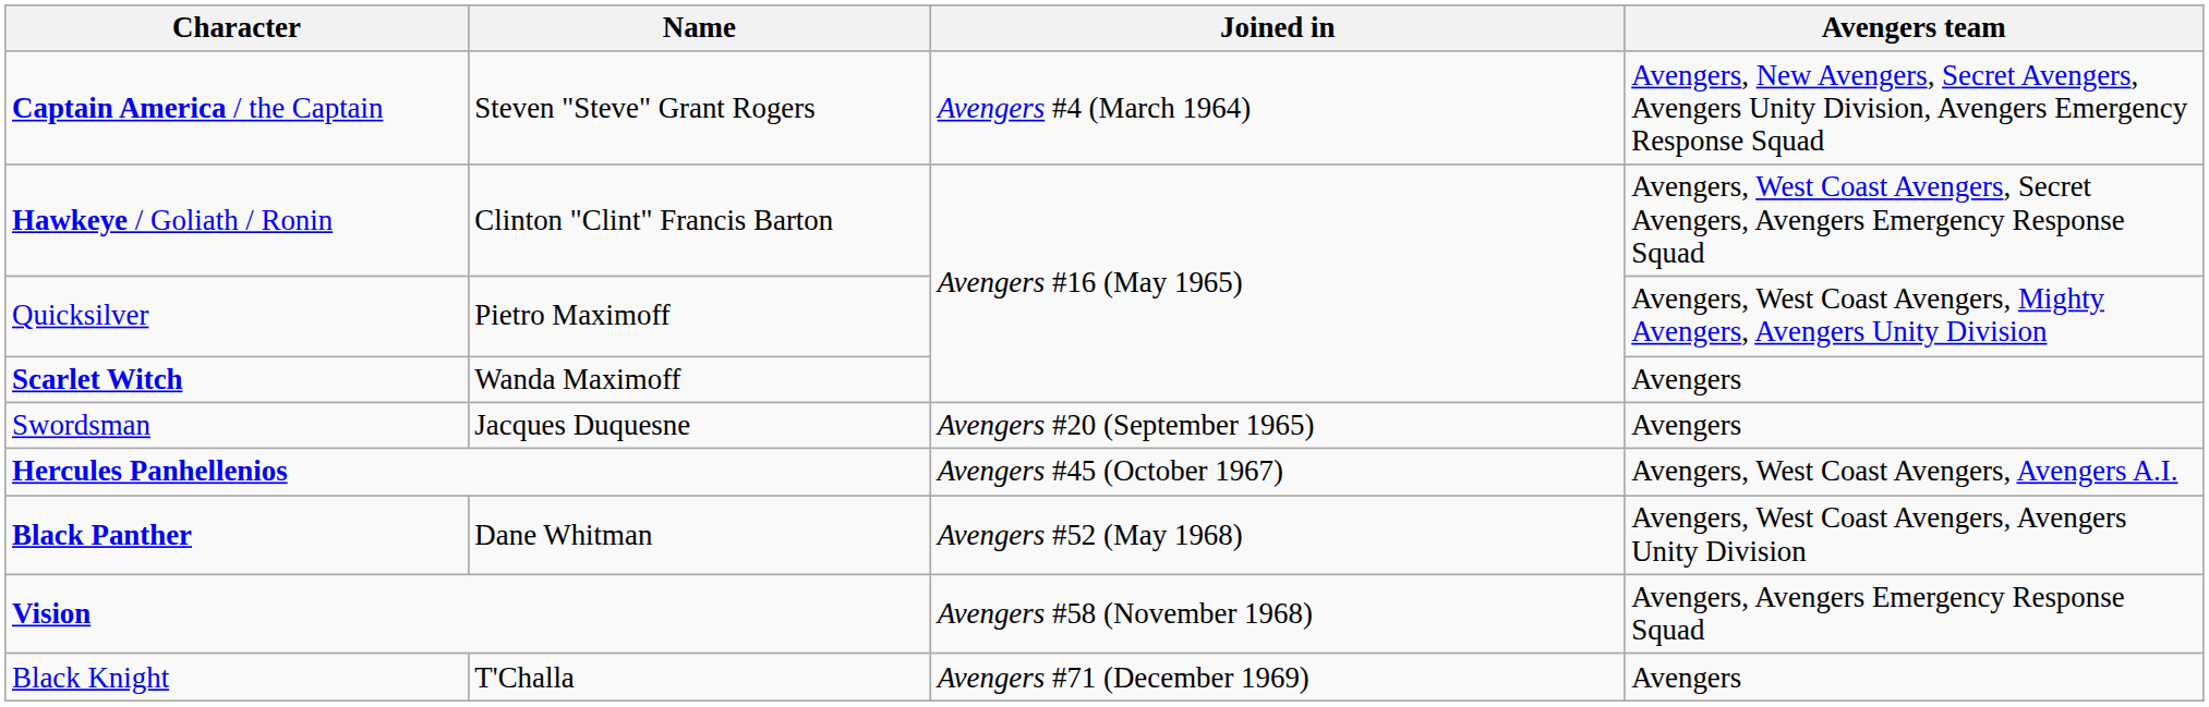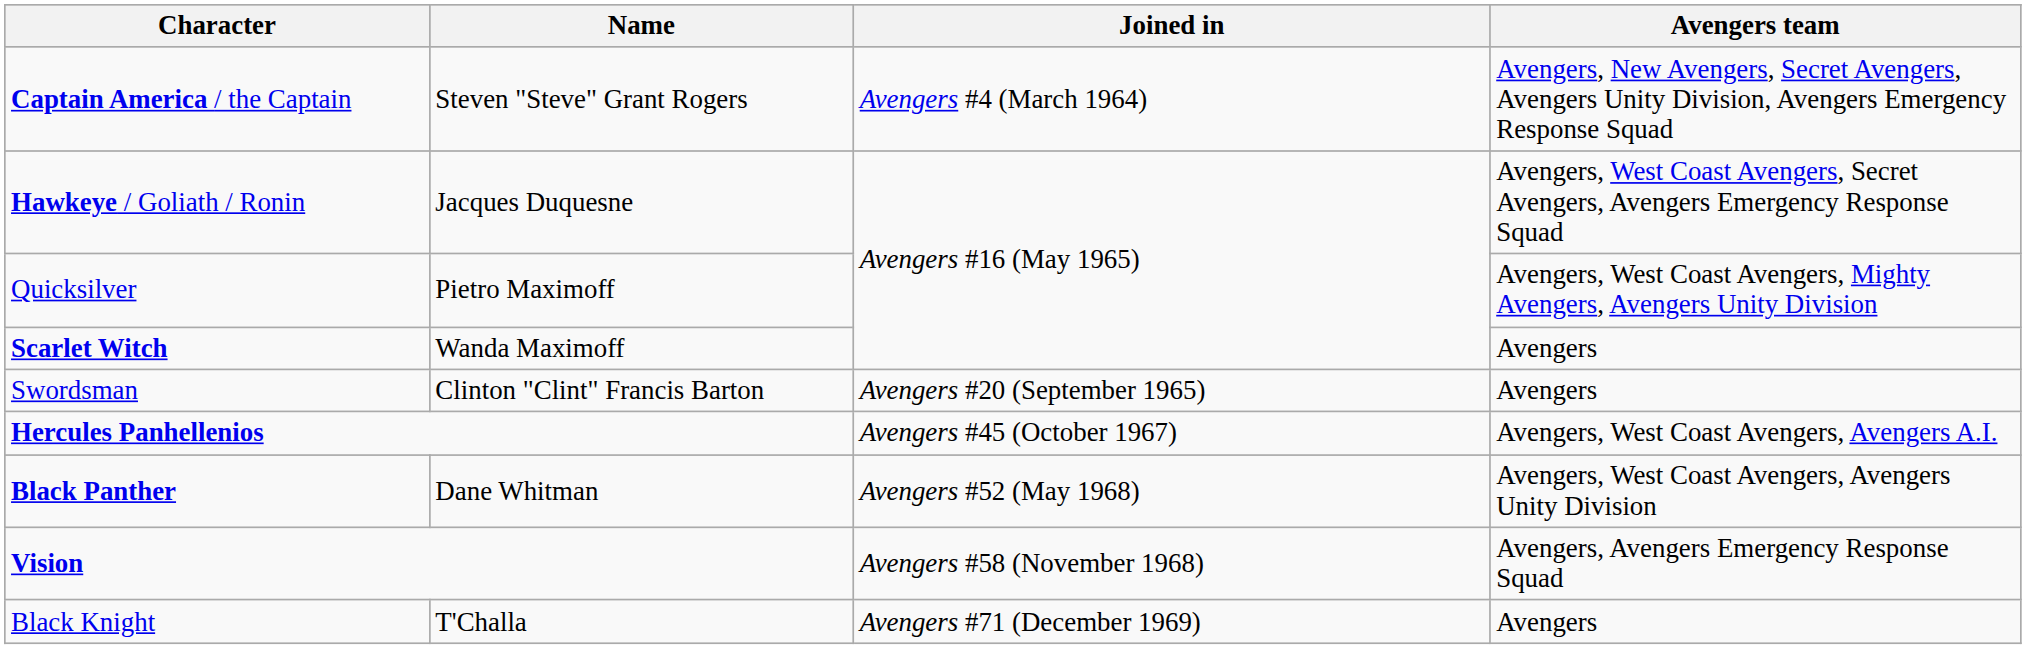 <table class="wikitable sortable" style="width:95%;">
 <tr>
 <th style="width:20%;">Character</th>
 <th style="width:20%;">Name</th>
 <th style="width:30%;">Joined in</th>
 <th style="width:25%;">Avengers team</th>
 </tr>
 <tr>
 <td><a href='#'><strong>Captain America </strong> / the Captain</a></td>
 <td>Steven "Steve" Grant Rogers</td>
 <td><em><a href='#'>Avengers</a></em> #4 (March 1964)</td>
 <td><a href='#'>Avengers</a>, <a href='#'>New Avengers</a>, <a href='#'>Secret Avengers</a>, Avengers Unity Division, Avengers Emergency Response Squad</td>
 </tr>
 <tr>
 <td><a href='#'><strong>Hawkeye</strong> / Goliath / Ronin</a></td>
-<td>Clinton "Clint" Francis Barton</td>
+<td>Jacques Duquesne</td>
 <td rowspan=3><em>Avengers</em> #16 (May 1965)</td>
 <td>Avengers, <a href='#'>West Coast Avengers</a>, Secret Avengers, Avengers Emergency Response Squad</td>
 </tr>
 <tr>
 <td><a href='#'>Quicksilver</a></td>
 <td>Pietro Maximoff</td>
 <td>Avengers, West Coast Avengers, <a href='#'>Mighty Avengers</a>, <a href='#'>Avengers Unity Division</a></td>
 </tr>
 <tr>
 <td><strong><a href='#'>Scarlet Witch</a></strong></td>
 <td>Wanda Maximoff</td>
 <td>Avengers</td>
 </tr>
 <tr>
 <td><a href='#'>Swordsman</a></td>
-<td>Jacques Duquesne</td>
+<td>Clinton "Clint" Francis Barton</td>
 <td><em>Avengers</em>  #20 (September 1965)</td>
 <td>Avengers</td>
 </tr>
 <tr>
 <td colspan=2><strong><a href='#'>Hercules Panhellenios</a></strong></td>
 <td><em>Avengers</em> #45 (October 1967)</td>
 <td>Avengers, West Coast Avengers, <a href='#'>Avengers A.I.</a></td>
 </tr>
 <tr>
 <td><strong><a href='#'>Black Panther</a></strong></td>
 <td>Dane Whitman</td>
 <td><em>Avengers</em> #52 (May 1968)</td>
 <td>Avengers, West Coast Avengers, Avengers Unity Division</td>
 </tr>
 <tr>
 <td colspan=2><strong><a href='#'>Vision</a></strong></td>
 <td><em>Avengers</em> #58 (November 1968)</td>
 <td>Avengers, Avengers Emergency Response Squad</td>
 </tr>
 <tr>
 <td><a href='#'>Black Knight</a></td>
 <td>T'Challa</td>
 <td><em>Avengers</em> #71 (December 1969)</td>
 <td>Avengers</td>
 </tr>
 </table>
